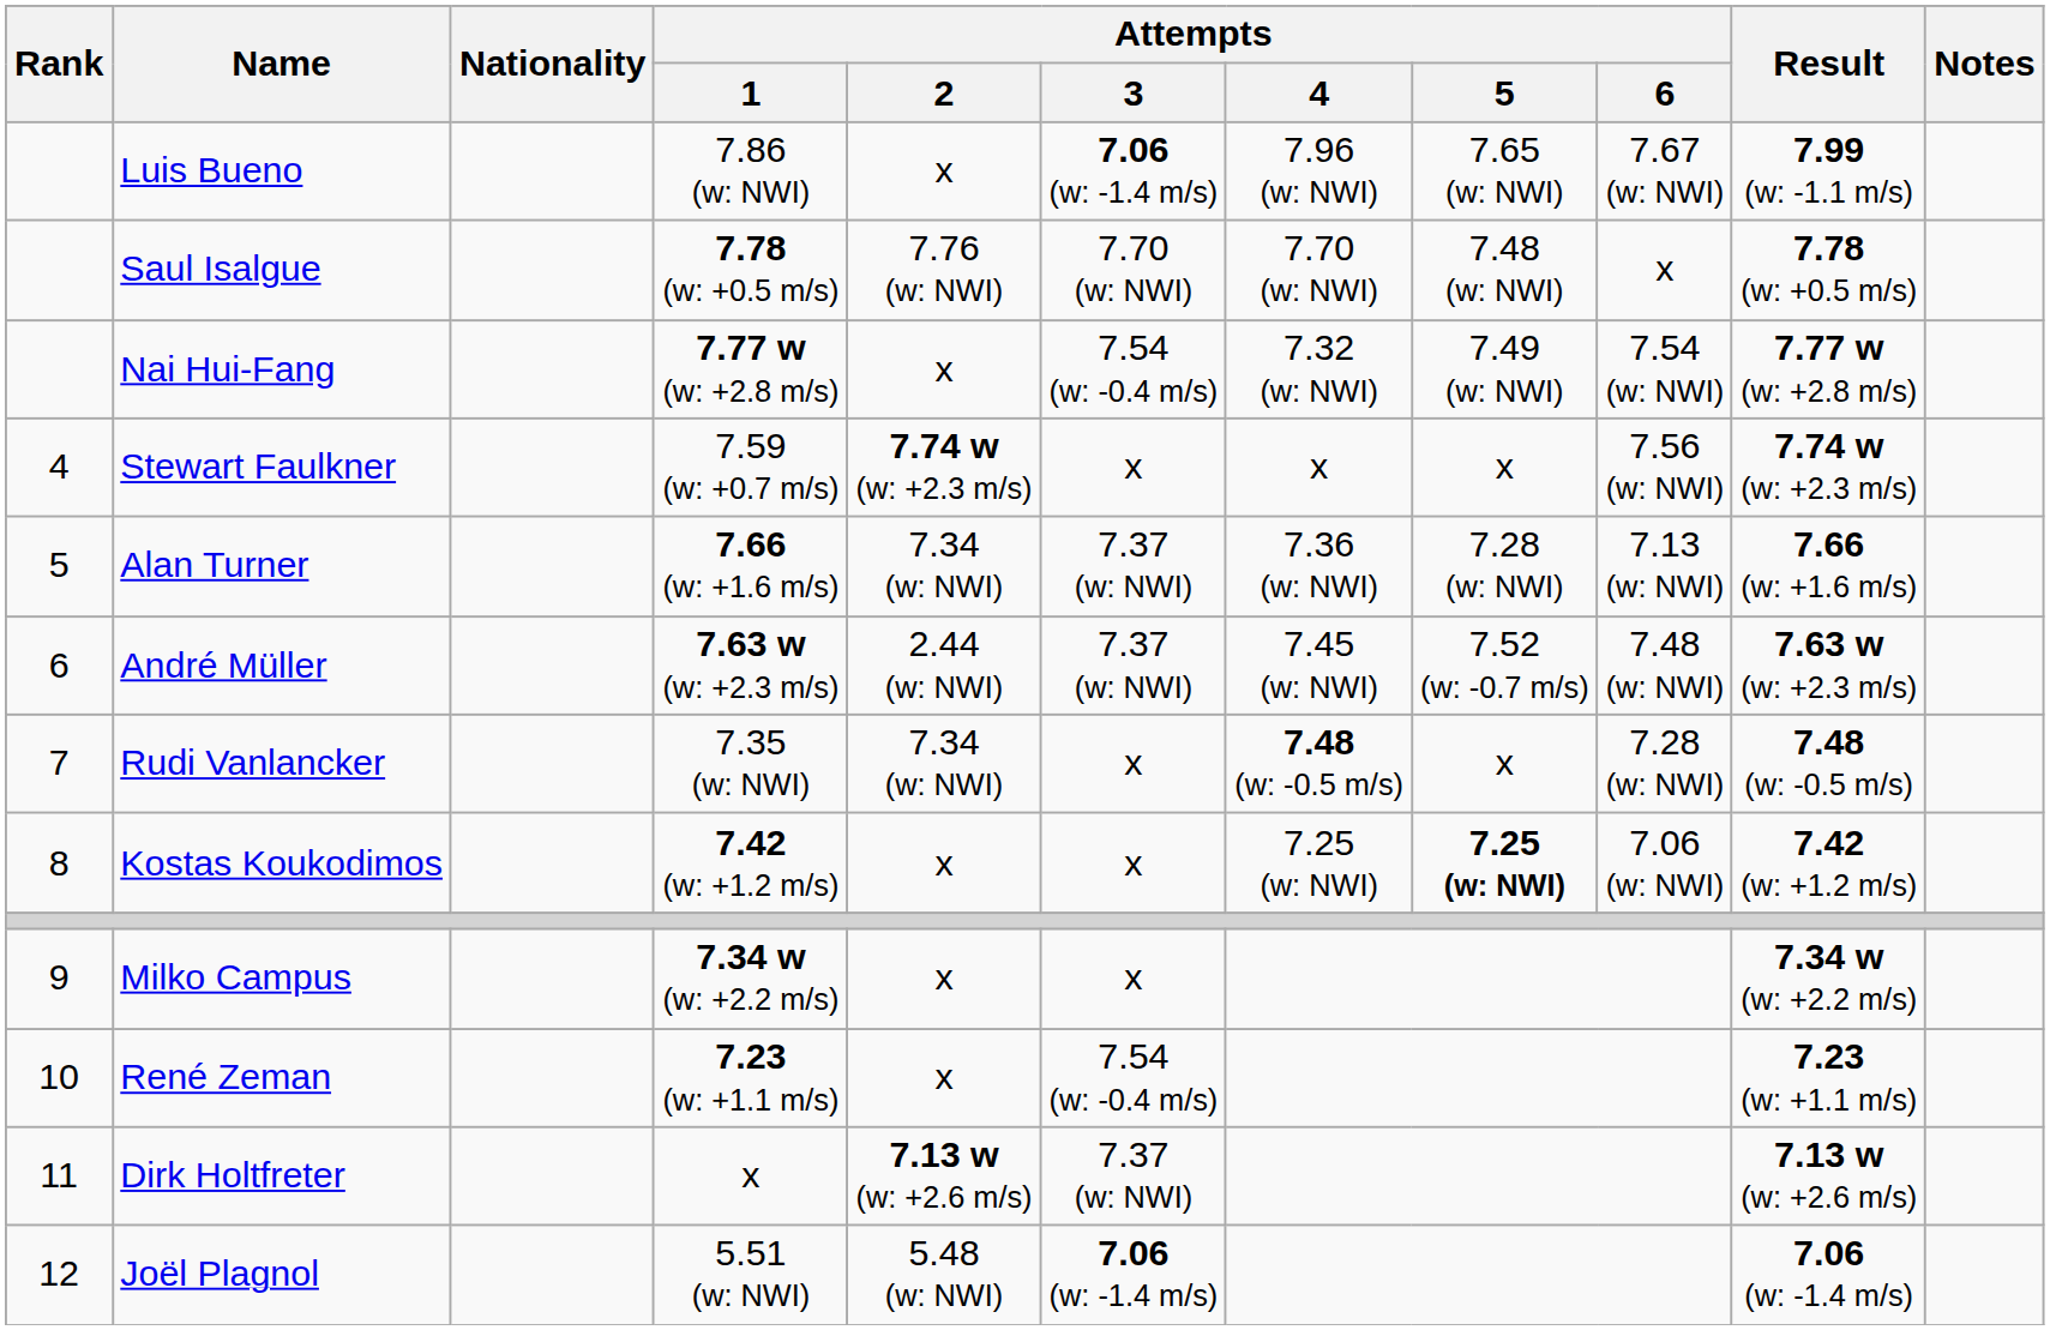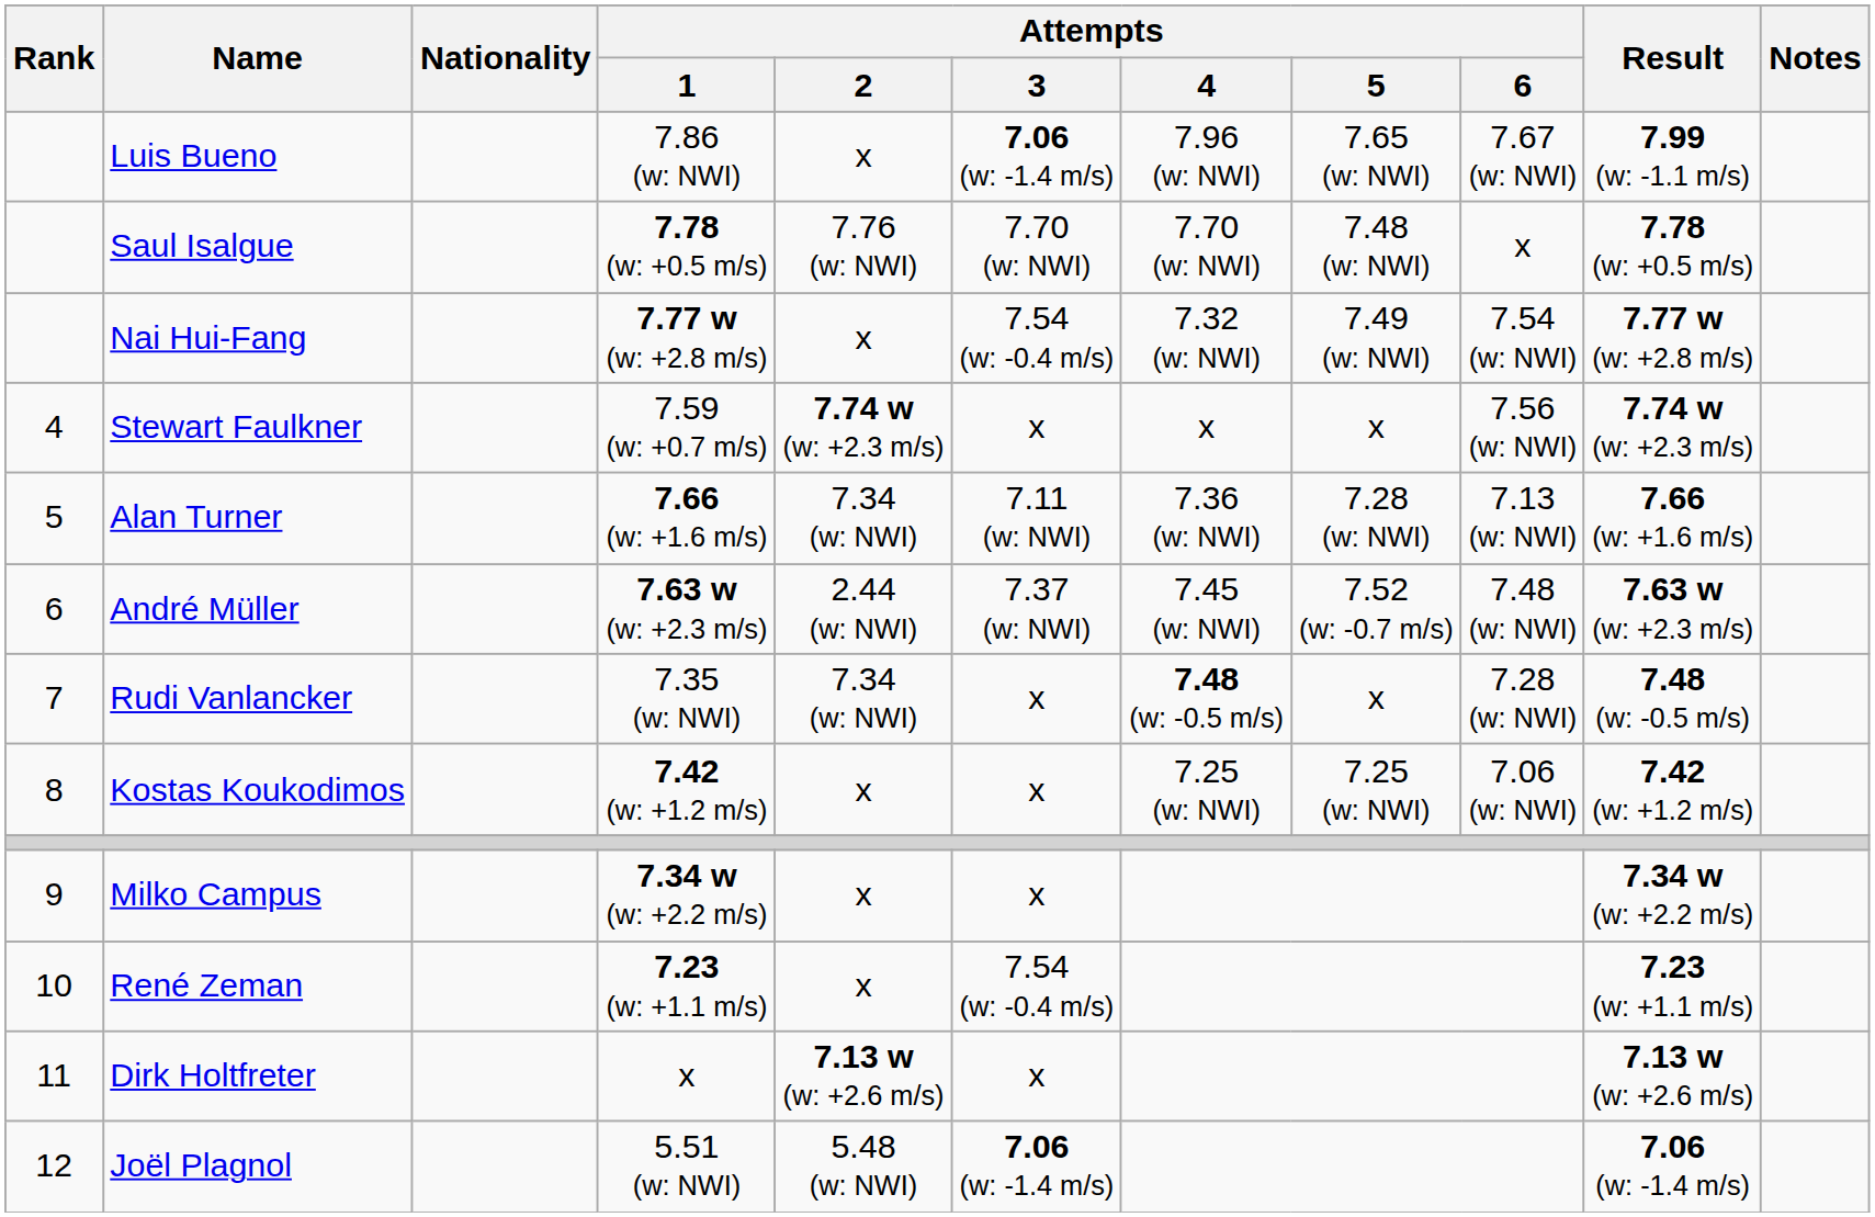 <table class="wikitable sortable" style="text-align:center">
 <tr>
 <th rowspan=2>Rank</th>
 <th rowspan=2>Name</th>
 <th rowspan=2>Nationality</th>
 <th colspan=6>Attempts</th>
 <th rowspan=2>Result</th>
 <th rowspan=2>Notes</th>
 </tr>
 <tr>
 <th>1</th>
 <th>2</th>
 <th>3</th>
 <th>4</th>
 <th>5</th>
 <th>6</th>
 </tr>
 <tr>
 <td></td>
 <td align=left><a href='#'>Luis Bueno</a></td>
 <td align=left></td>
 <td>7.86<br><small>(w: NWI)</small></td>
 <td>x</td>
 <td><strong>7.06</strong><br><small>(w: -1.4 m/s)</small></td>
 <td>7.96<br><small>(w: NWI)</small></td>
 <td>7.65<br><small>(w: NWI)</small></td>
 <td>7.67<br><small>(w: NWI)</small></td>
 <td><strong>7.99</strong> <br><small>(w: -1.1 m/s)</small></td>
 <td></td>
 </tr>
 <tr>
 <td></td>
 <td align=left><a href='#'>Saul Isalgue</a></td>
 <td align=left></td>
 <td><strong>7.78</strong><br><small>(w: +0.5 m/s)</small></td>
 <td>7.76<br><small>(w: NWI)</small></td>
 <td>7.70<br><small>(w: NWI)</small></td>
 <td>7.70<br><small>(w: NWI)</small></td>
 <td>7.48<br><small>(w: NWI)</small></td>
 <td>x</td>
 <td><strong>7.78</strong> <br><small>(w: +0.5 m/s)</small></td>
 <td></td>
 </tr>
 <tr>
 <td></td>
 <td align=left><a href='#'>Nai Hui-Fang</a></td>
 <td align=left></td>
 <td><strong>7.77</strong> <strong>w</strong> <br><small>(w: +2.8 m/s)</small></td>
 <td>x</td>
 <td>7.54<br><small>(w: -0.4 m/s)</small></td>
 <td>7.32<br><small>(w: NWI)</small></td>
 <td>7.49<br><small>(w: NWI)</small></td>
 <td>7.54<br><small>(w: NWI)</small></td>
 <td><strong>7.77</strong>  <strong>w</strong> <br><small>(w: +2.8 m/s)</small></td>
 <td></td>
 </tr>
 <tr>
 <td>4</td>
 <td align=left><a href='#'>Stewart Faulkner</a></td>
 <td align=left></td>
 <td>7.59<br><small>(w: +0.7 m/s)</small></td>
 <td><strong>7.74</strong> <strong>w</strong> <br><small>(w: +2.3 m/s)</small></td>
 <td>x</td>
 <td>x</td>
 <td>x</td>
 <td>7.56<br><small>(w: NWI)</small></td>
 <td><strong>7.74</strong>  <strong>w</strong> <br><small>(w: +2.3 m/s)</small></td>
 <td></td>
 </tr>
 <tr>
 <td>5</td>
 <td align=left><a href='#'>Alan Turner</a></td>
 <td align=left></td>
 <td><strong>7.66</strong><br><small>(w: +1.6 m/s)</small></td>
 <td>7.34<br><small>(w: NWI)</small></td>
-<td>7.37<br><small>(w: NWI)</small></td>
+<td>7.11<br><small>(w: NWI)</small></td>
 <td>7.36<br><small>(w: NWI)</small></td>
 <td>7.28<br><small>(w: NWI)</small></td>
 <td>7.13<br><small>(w: NWI)</small></td>
 <td><strong>7.66</strong> <br><small>(w: +1.6 m/s)</small></td>
 <td></td>
 </tr>
 <tr>
 <td>6</td>
 <td align=left><a href='#'>André Müller</a></td>
 <td align=left></td>
 <td><strong>7.63</strong> <strong>w</strong> <br><small>(w: +2.3 m/s)</small></td>
 <td>2.44<br><small>(w: NWI)</small></td>
 <td>7.37<br><small>(w: NWI)</small></td>
 <td>7.45<br><small>(w: NWI)</small></td>
 <td>7.52<br><small>(w: -0.7 m/s)</small></td>
 <td>7.48<br><small>(w: NWI)</small></td>
 <td><strong>7.63</strong>  <strong>w</strong> <br><small>(w: +2.3 m/s)</small></td>
 <td></td>
 </tr>
 <tr>
 <td>7</td>
 <td align=left><a href='#'>Rudi Vanlancker</a></td>
 <td align=left></td>
 <td>7.35<br><small>(w: NWI)</small></td>
 <td>7.34<br><small>(w: NWI)</small></td>
 <td>x</td>
 <td><strong>7.48</strong><br><small>(w: -0.5 m/s)</small></td>
 <td>x</td>
 <td>7.28<br><small>(w: NWI)</small></td>
 <td><strong>7.48</strong> <br><small>(w: -0.5 m/s)</small></td>
 <td></td>
 </tr>
 <tr>
 <td>8</td>
 <td align=left><a href='#'>Kostas Koukodimos</a></td>
 <td align=left></td>
 <td><strong>7.42</strong><br><small>(w: +1.2 m/s)</small></td>
 <td>x</td>
 <td>x</td>
 <td>7.25<br><small>(w: NWI)</small></td>
-<td><strong>7.25<br><small>(w: NWI)</small></strong></td>
+<td>7.25<br><small>(w: NWI)</small></td>
 <td>7.06<br><small>(w: NWI)</small></td>
 <td><strong>7.42</strong> <br><small>(w: +1.2 m/s)</small></td>
 <td></td>
 </tr>
 <tr>
 <td colspan=11 bgcolor=lightgray></td>
 </tr>
 <tr>
 <td>9</td>
 <td align=left><a href='#'>Milko Campus</a></td>
 <td align=left></td>
 <td><strong>7.34</strong> <strong>w</strong> <br><small>(w: +2.2 m/s)</small></td>
 <td>x</td>
 <td>x</td>
 <td colspan=3></td>
 <td><strong>7.34</strong>  <strong>w</strong> <br><small>(w: +2.2 m/s)</small></td>
 <td></td>
 </tr>
 <tr>
 <td>10</td>
 <td align=left><a href='#'>René Zeman</a></td>
 <td align=left></td>
 <td><strong>7.23</strong><br><small>(w: +1.1 m/s)</small></td>
 <td>x</td>
 <td>7.54<br><small>(w: -0.4 m/s)</small></td>
 <td colspan=3></td>
 <td><strong>7.23</strong> <br><small>(w: +1.1 m/s)</small></td>
 <td></td>
 </tr>
 <tr>
 <td>11</td>
 <td align=left><a href='#'>Dirk Holtfreter</a></td>
 <td align=left></td>
 <td>x</td>
 <td><strong>7.13</strong> <strong>w</strong> <br><small>(w: +2.6 m/s)</small></td>
-<td>7.37<br><small>(w: NWI)</small></td>
+<td>x</td>
 <td colspan=3></td>
 <td><strong>7.13</strong>  <strong>w</strong> <br><small>(w: +2.6 m/s)</small></td>
 <td></td>
 </tr>
 <tr>
 <td>12</td>
 <td align=left><a href='#'>Joël Plagnol</a></td>
 <td align=left></td>
 <td>5.51<br><small>(w: NWI)</small></td>
 <td>5.48<br><small>(w: NWI)</small></td>
 <td><strong>7.06</strong><br><small>(w: -1.4 m/s)</small></td>
 <td colspan=3></td>
 <td><strong>7.06</strong> <br><small>(w: -1.4 m/s)</small></td>
 <td></td>
 </tr>
 </table>
